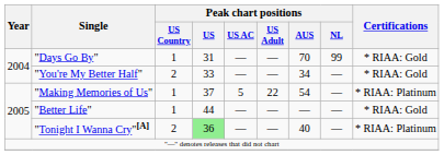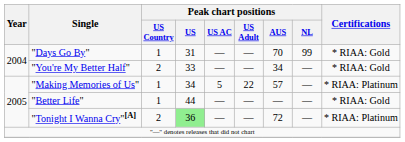 <table class="wikitable" style="text-align:center;">
 <tr>
 <th rowspan="2">Year</th>
 <th rowspan="2">Single</th>
 <th colspan="6">Peak chart positions</th>
 <th scope="col" rowspan="2"><a href='#'>Certifications</a></th>
 </tr>
 <tr style="font-size:smaller;">
 <th width="40"><a href='#'>US Country</a><br></th>
 <th width="40"><a href='#'>US</a><br></th>
 <th width="40"><a href='#'>US AC</a><br></th>
 <th width="40"><a href='#'>US Adult</a><br></th>
 <th width="40"><a href='#'>AUS</a><br></th>
 <th width="40"><a href='#'>NL</a></th>
 </tr>
 <tr>
 <td rowspan="2">2004</td>
 <td align="left">"<a href='#'>Days Go By</a>"</td>
 <td>1</td>
 <td>31</td>
 <td>—</td>
 <td>—</td>
 <td>70</td>
 <td>99</td>
 <td>* RIAA: Gold</td>
 </tr>
 <tr>
 <td align="left">"<a href='#'>You're My Better Half</a>"</td>
 <td>2</td>
 <td>33</td>
 <td>—</td>
 <td>—</td>
 <td>34</td>
 <td>—</td>
 <td>* RIAA: Gold</td>
 </tr>
 <tr>
 <td rowspan="3">2005</td>
 <td align="left">"<a href='#'>Making Memories of Us</a>"</td>
 <td>1</td>
-<td>37</td>
+<td>34</td>
 <td>5</td>
 <td>22</td>
-<td>54</td>
+<td>57</td>
 <td>—</td>
 <td>* RIAA: Platinum</td>
 </tr>
 <tr>
 <td align="left">"<a href='#'>Better Life</a>"</td>
 <td>1</td>
 <td>44</td>
 <td>—</td>
 <td>—</td>
 <td>—</td>
 <td>—</td>
 <td>* RIAA: Gold</td>
 </tr>
 <tr>
 <td align="left">"<a href='#'>Tonight I Wanna Cry</a>"<sup><strong>[A]</strong></sup></td>
 <td>2</td>
 <td style="background: lightgreen;">36</td>
 <td>—</td>
 <td>—</td>
-<td>40</td>
+<td>72</td>
 <td>—</td>
 <td>* RIAA: Platinum</td>
 </tr>
 <tr>
 <td colspan="9" style="font-size:8pt">"—" denotes releases that did not chart</td>
 </tr>
 <tr>
 </tr>
 </table>
